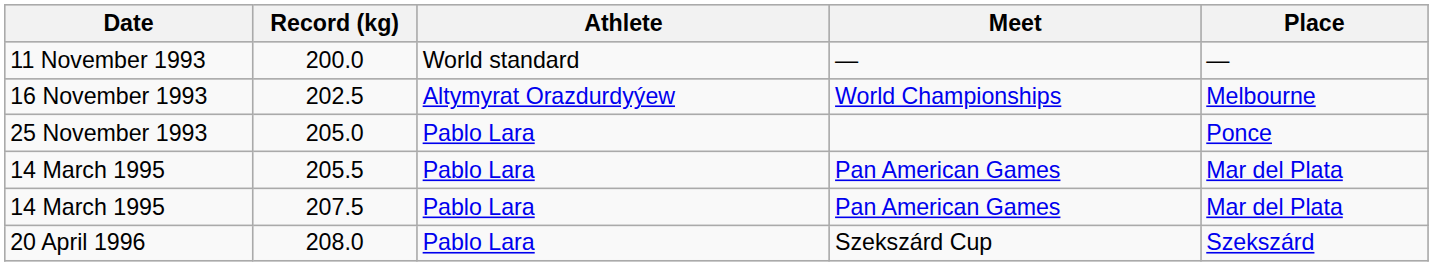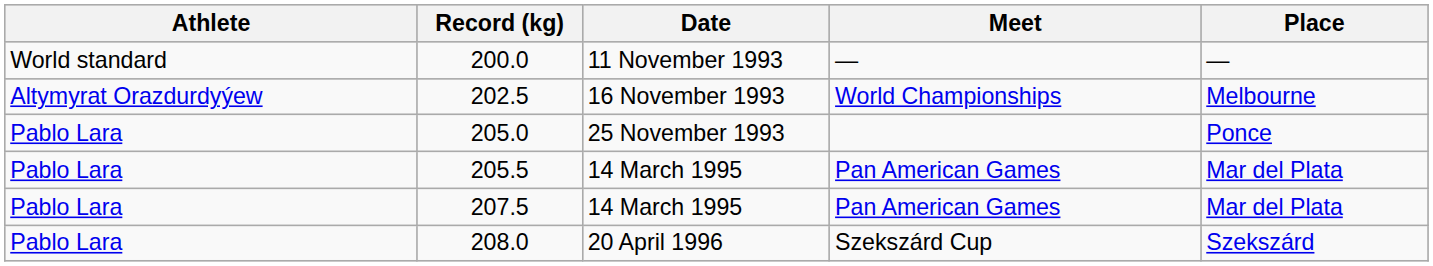 <table class="wikitable" style="font-size:90%; width: 70%;">
 <tr>
+<th width=20%>Athlete</th>
+<th width=8%>Record (kg)</th>
 <th width=12%>Date</th>
-<th width=8%>Record (kg)</th>
-<th width=20%>Athlete</th>
 <th width=18%>Meet</th>
 <th width=11%>Place</th>
 </tr>
 <tr>
+<td>World standard</td>
+<td align="center">200.0</td>
 <td>11 November 1993</td>
-<td align="center">200.0</td>
-<td>World standard</td>
 <td>—</td>
 <td>—</td>
 </tr>
 <tr>
+<td> <a href='#'>Altymyrat Orazdurdyýew</a></td>
+<td align="center">202.5</td>
 <td>16 November 1993</td>
-<td align="center">202.5</td>
-<td> <a href='#'>Altymyrat Orazdurdyýew</a></td>
 <td><a href='#'>World Championships</a></td>
 <td><a href='#'>Melbourne</a></td>
 </tr>
 <tr>
+<td> <a href='#'>Pablo Lara</a></td>
+<td align="center">205.0</td>
 <td>25 November 1993</td>
-<td align="center">205.0</td>
-<td> <a href='#'>Pablo Lara</a></td>
 <td></td>
 <td><a href='#'>Ponce</a></td>
 </tr>
 <tr>
+<td> <a href='#'>Pablo Lara</a></td>
+<td align="center">205.5</td>
 <td>14 March 1995</td>
-<td align="center">205.5</td>
-<td> <a href='#'>Pablo Lara</a></td>
 <td><a href='#'>Pan American Games</a></td>
 <td><a href='#'>Mar del Plata</a></td>
 </tr>
 <tr>
+<td> <a href='#'>Pablo Lara</a></td>
+<td align="center">207.5</td>
 <td>14 March 1995</td>
-<td align="center">207.5</td>
-<td> <a href='#'>Pablo Lara</a></td>
 <td><a href='#'>Pan American Games</a></td>
 <td><a href='#'>Mar del Plata</a></td>
 </tr>
 <tr>
+<td> <a href='#'>Pablo Lara</a></td>
+<td align="center">208.0</td>
 <td>20 April 1996</td>
-<td align="center">208.0</td>
-<td> <a href='#'>Pablo Lara</a></td>
 <td>Szekszárd Cup</td>
 <td><a href='#'>Szekszárd</a></td>
 </tr>
 </table>
